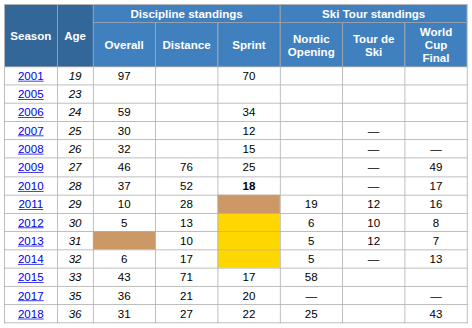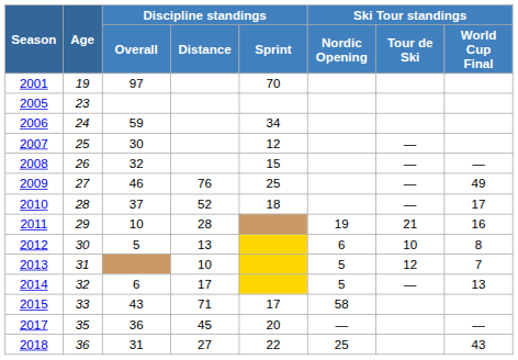 <table class="wikitable" style="font-size:95%; text-align:center; border:grey solid 1px; border-collapse:collapse; background:#ffffff;">
 <tr>
 <th style="background-color:#369; color:white; width:60px;" rowspan="2"> Season </th>
 <th style="background-color:#369; color:white; width:40px;" rowspan="2"> Age </th>
 <th style="background-color:#4180be; color:white;" colspan="3">Discipline standings</th>
 <th style="background-color:#4180be; color:white;" colspan="3">Ski Tour standings</th>
 </tr>
 <tr>
 <th style="background-color:#4180be; color:white; width:75px;">Overall</th>
 <th style="background-color:#4180be; color:white; width:75px;">Distance</th>
 <th style="background-color:#4180be; color:white; width:75px;">Sprint</th>
 <th style="background-color:#4180be; color:white; width:75px;">Nordic<br>Opening</th>
 <th style="background-color:#4180be; color:white; width:75px;">Tour de<br>Ski</th>
 <th style="background-color:#4180be; color:white; width:75px;">World Cup<br>Final</th>
 </tr>
 <tr>
 <td><a href='#'>2001</a></td>
 <td><em>19</em></td>
 <td>97</td>
 <td></td>
 <td>70</td>
 <td></td>
 <td></td>
 <td></td>
 </tr>
 <tr>
 <td><a href='#'>2005</a></td>
 <td><em>23</em></td>
 <td></td>
 <td></td>
 <td></td>
 <td></td>
 <td></td>
 <td></td>
 </tr>
 <tr>
 <td><a href='#'>2006</a></td>
 <td><em>24</em></td>
 <td>59</td>
 <td></td>
 <td>34</td>
 <td></td>
 <td></td>
 <td></td>
 </tr>
 <tr>
 <td><a href='#'>2007</a></td>
 <td><em>25</em></td>
 <td>30</td>
 <td></td>
 <td>12</td>
 <td></td>
 <td>—</td>
 <td></td>
 </tr>
 <tr>
 <td><a href='#'>2008</a></td>
 <td><em>26</em></td>
 <td>32</td>
 <td></td>
 <td>15</td>
 <td></td>
 <td>—</td>
 <td>—</td>
 </tr>
 <tr>
 <td><a href='#'>2009</a></td>
 <td><em>27</em></td>
 <td>46</td>
 <td>76</td>
 <td>25</td>
 <td></td>
 <td>—</td>
 <td>49</td>
 </tr>
 <tr>
 <td><a href='#'>2010</a></td>
 <td><em>28</em></td>
 <td>37</td>
 <td>52</td>
-<td><strong>18</strong></td>
+<td>18</td>
 <td></td>
 <td>—</td>
 <td>17</td>
 </tr>
 <tr>
 <td><a href='#'>2011</a></td>
 <td><em>29</em></td>
 <td>10</td>
 <td>28</td>
 <td style="background:#c96;"></td>
 <td>19</td>
-<td>12</td>
+<td>21</td>
 <td>16</td>
 </tr>
 <tr>
 <td><a href='#'>2012</a></td>
 <td><em>30</em></td>
 <td>5</td>
 <td>13</td>
 <td style="background:gold;"></td>
 <td>6</td>
 <td>10</td>
 <td>8</td>
 </tr>
 <tr>
 <td><a href='#'>2013</a></td>
 <td><em>31</em></td>
 <td style="background:#c96;"></td>
 <td>10</td>
 <td style="background:gold;"></td>
 <td>5</td>
 <td>12</td>
 <td>7</td>
 </tr>
 <tr>
 <td><a href='#'>2014</a></td>
 <td><em>32</em></td>
 <td>6</td>
 <td>17</td>
 <td style="background:gold;"></td>
 <td>5</td>
 <td>—</td>
 <td>13</td>
 </tr>
 <tr>
 <td><a href='#'>2015</a></td>
 <td><em>33</em></td>
 <td>43</td>
 <td>71</td>
 <td>17</td>
 <td>58</td>
 <td></td>
 <td></td>
 </tr>
 <tr>
 <td><a href='#'>2017</a></td>
 <td><em>35</em></td>
 <td>36</td>
-<td>21</td>
+<td>45</td>
 <td>20</td>
 <td>—</td>
 <td></td>
 <td>—</td>
 </tr>
 <tr>
 <td><a href='#'>2018</a></td>
 <td><em>36</em></td>
 <td>31</td>
 <td>27</td>
 <td>22</td>
 <td>25</td>
 <td></td>
 <td>43</td>
 </tr>
 </table>
